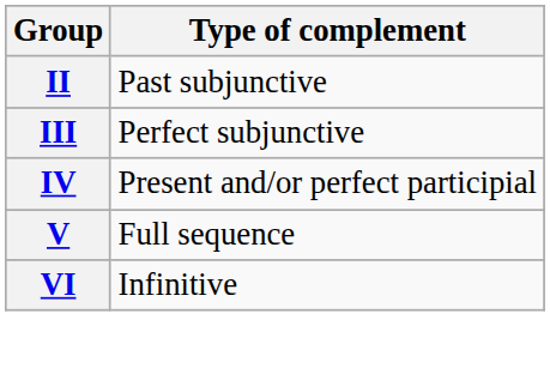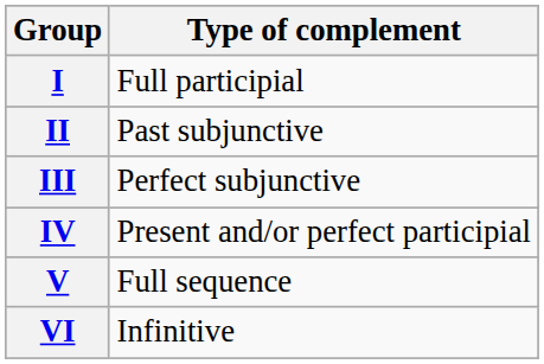 <table class = "wikitable">
 <tr>
 <th>Group</th>
 <th>Type of complement</th>
+</tr>
+<tr>
+<th><a href='#'>I</a></th>
+<td>Full participial</td>
 </tr>
 <tr>
 <th><a href='#'>II</a></th>
 <td>Past subjunctive</td>
 </tr>
 <tr>
 <th><a href='#'>III</a></th>
 <td>Perfect subjunctive</td>
 </tr>
 <tr>
 <th><a href='#'>IV</a></th>
 <td>Present and/or perfect participial</td>
 </tr>
 <tr>
 <th><a href='#'>V</a></th>
 <td>Full sequence</td>
 </tr>
 <tr>
 <th><a href='#'>VI</a></th>
 <td>Infinitive</td>
 </tr>
 </table>
